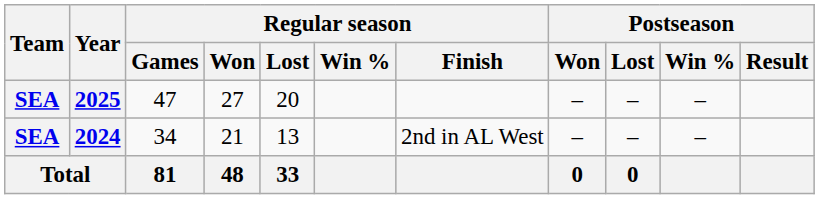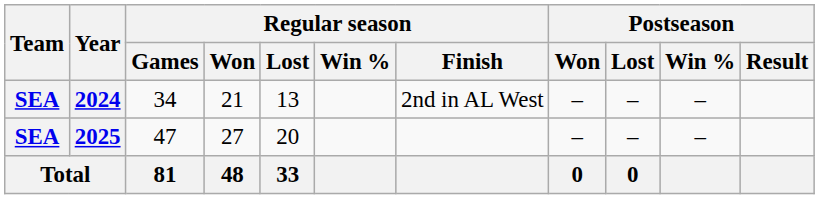 <table class="wikitable" style="font-size: 95%; text-align:center;">
 <tr>
 <th rowspan="2">Team</th>
 <th rowspan="2">Year</th>
 <th colspan="5">Regular season</th>
 <th colspan="4">Postseason</th>
 </tr>
 <tr>
 <th>Games</th>
 <th>Won</th>
 <th>Lost</th>
 <th>Win %</th>
 <th>Finish</th>
 <th>Won</th>
 <th>Lost</th>
 <th>Win %</th>
 <th>Result</th>
 </tr>
 <tr>
 <th><a href='#'>SEA</a></th>
-<th><a href='#'>2025</a></th>
-<td>47</td>
-<td>27</td>
-<td>20</td>
+<th><a href='#'>2024</a></th>
+<td>34</td>
+<td>21</td>
+<td>13</td>
 <td></td>
-<td></td>
+<td>2nd in AL West</td>
 <td>–</td>
 <td>–</td>
 <td>–</td>
 <td></td>
 </tr>
 <tr>
 <th><a href='#'>SEA</a></th>
-<th><a href='#'>2024</a></th>
-<td>34</td>
-<td>21</td>
-<td>13</td>
+<th><a href='#'>2025</a></th>
+<td>47</td>
+<td>27</td>
+<td>20</td>
 <td></td>
-<td>2nd in AL West</td>
+<td></td>
 <td>–</td>
 <td>–</td>
 <td>–</td>
 <td></td>
 </tr>
 <tr>
 <th colspan="2">Total</th>
 <th>81</th>
 <th>48</th>
 <th>33</th>
 <th></th>
 <th></th>
 <th>0</th>
 <th>0</th>
 <th></th>
 <th></th>
 </tr>
 </table>
